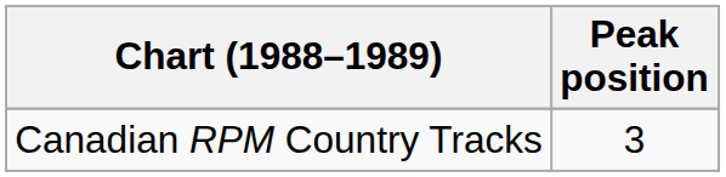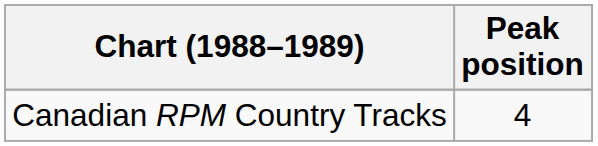 <table class="wikitable sortable">
 <tr>
 <th align="left">Chart (1988–1989)</th>
 <th align="center">Peak<br>position</th>
 </tr>
 <tr>
 </tr>
 <tr>
 <td align="left">Canadian <em>RPM</em> Country Tracks</td>
-<td align="center">3</td>
+<td align="center">4</td>
 </tr>
 </table>
